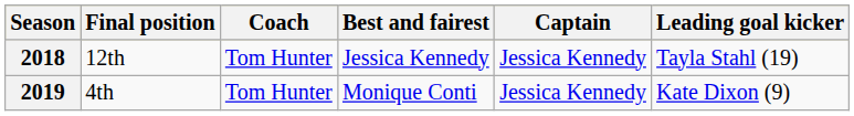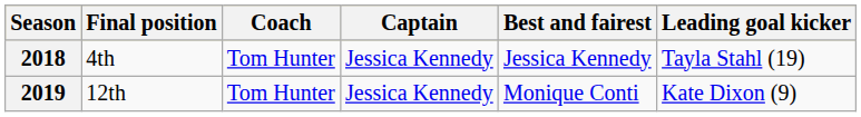 <table class="wikitable">
 <tr style="background:#bdb76b;">
 <th scope="col">Season</th>
 <th scope="col">Final position</th>
 <th scope="col">Coach</th>
+<th scope="col">Captain</th>
 <th scope="col">Best and fairest</th>
-<th scope="col">Captain</th>
 <th scope="col">Leading goal kicker</th>
 </tr>
 <tr>
 <th scope="row">2018</th>
-<td>12th</td>
+<td>4th</td>
 <td><a href='#'>Tom Hunter</a></td>
 <td><a href='#'>Jessica Kennedy</a></td>
 <td><a href='#'>Jessica Kennedy</a></td>
 <td><a href='#'>Tayla Stahl</a> (19)</td>
 </tr>
 <tr>
 <th scope="row">2019</th>
-<td>4th</td>
+<td>12th</td>
 <td><a href='#'>Tom Hunter</a></td>
+<td><a href='#'>Jessica Kennedy</a></td>
 <td><a href='#'>Monique Conti</a></td>
-<td><a href='#'>Jessica Kennedy</a></td>
 <td><a href='#'>Kate Dixon</a> (9)</td>
 </tr>
 </table>
